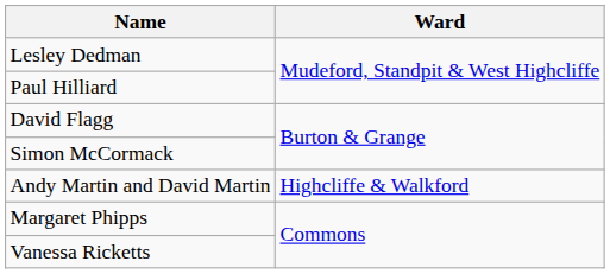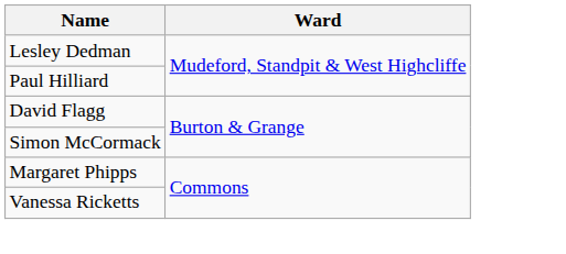 <table class="wikitable">
 <tr>
 <th>Name</th>
 <th>Ward</th>
 </tr>
 <tr>
 <td>Lesley Dedman</td>
 <td rowspan="2"><a href='#'>Mudeford, Standpit & West Highcliffe</a></td>
 </tr>
 <tr>
 <td>Paul Hilliard</td>
 </tr>
 <tr>
 <td>David Flagg</td>
 <td rowspan="2"><a href='#'>Burton & Grange</a></td>
 </tr>
 <tr>
 <td>Simon McCormack</td>
 </tr>
 <tr>
-<td>Andy Martin and David Martin</td>
-<td><a href='#'>Highcliffe & Walkford</a></td>
-</tr>
-<tr>
 <td>Margaret Phipps</td>
 <td rowspan="2"><a href='#'>Commons</a></td>
 </tr>
 <tr>
 <td>Vanessa Ricketts</td>
 </tr>
 </table>
